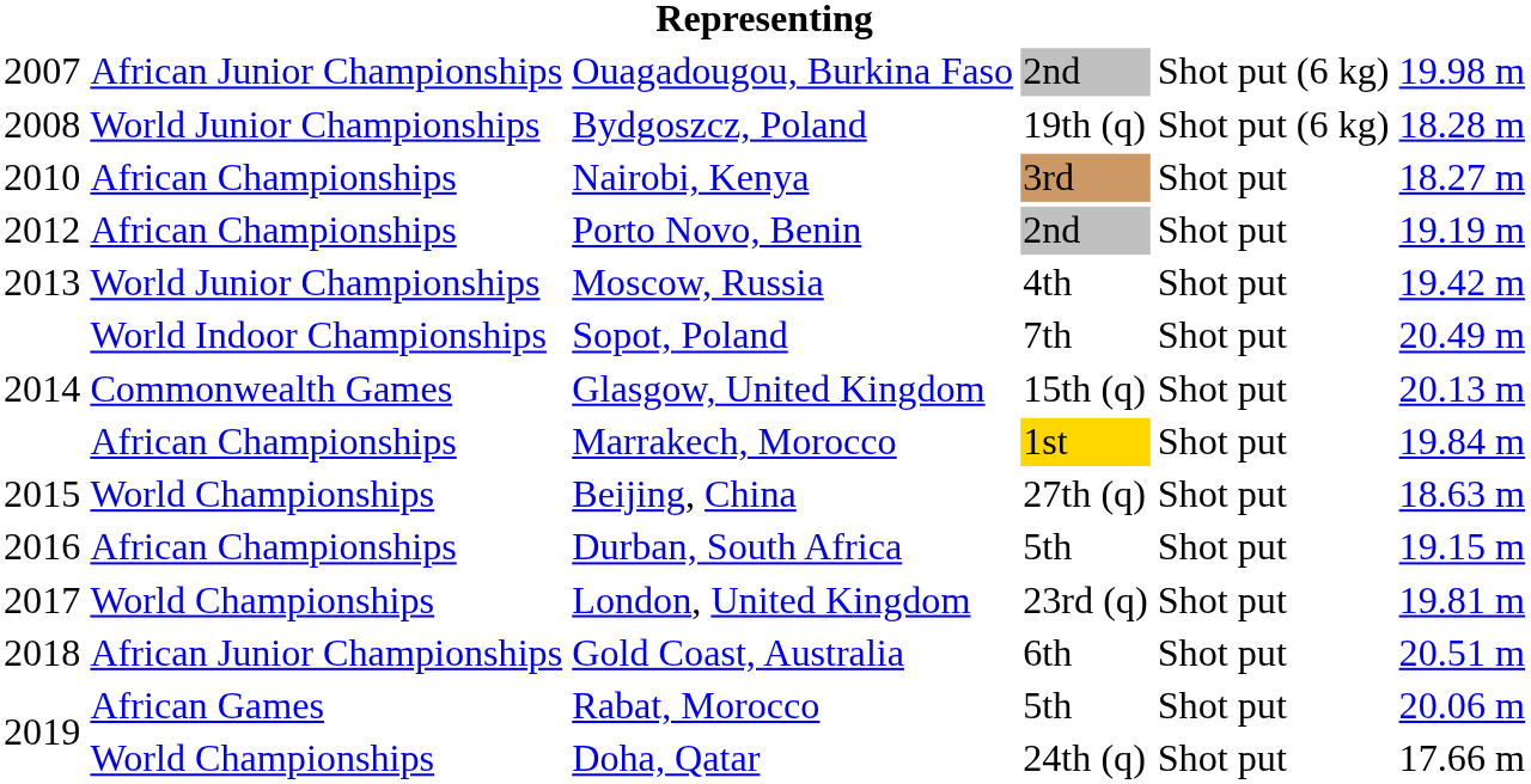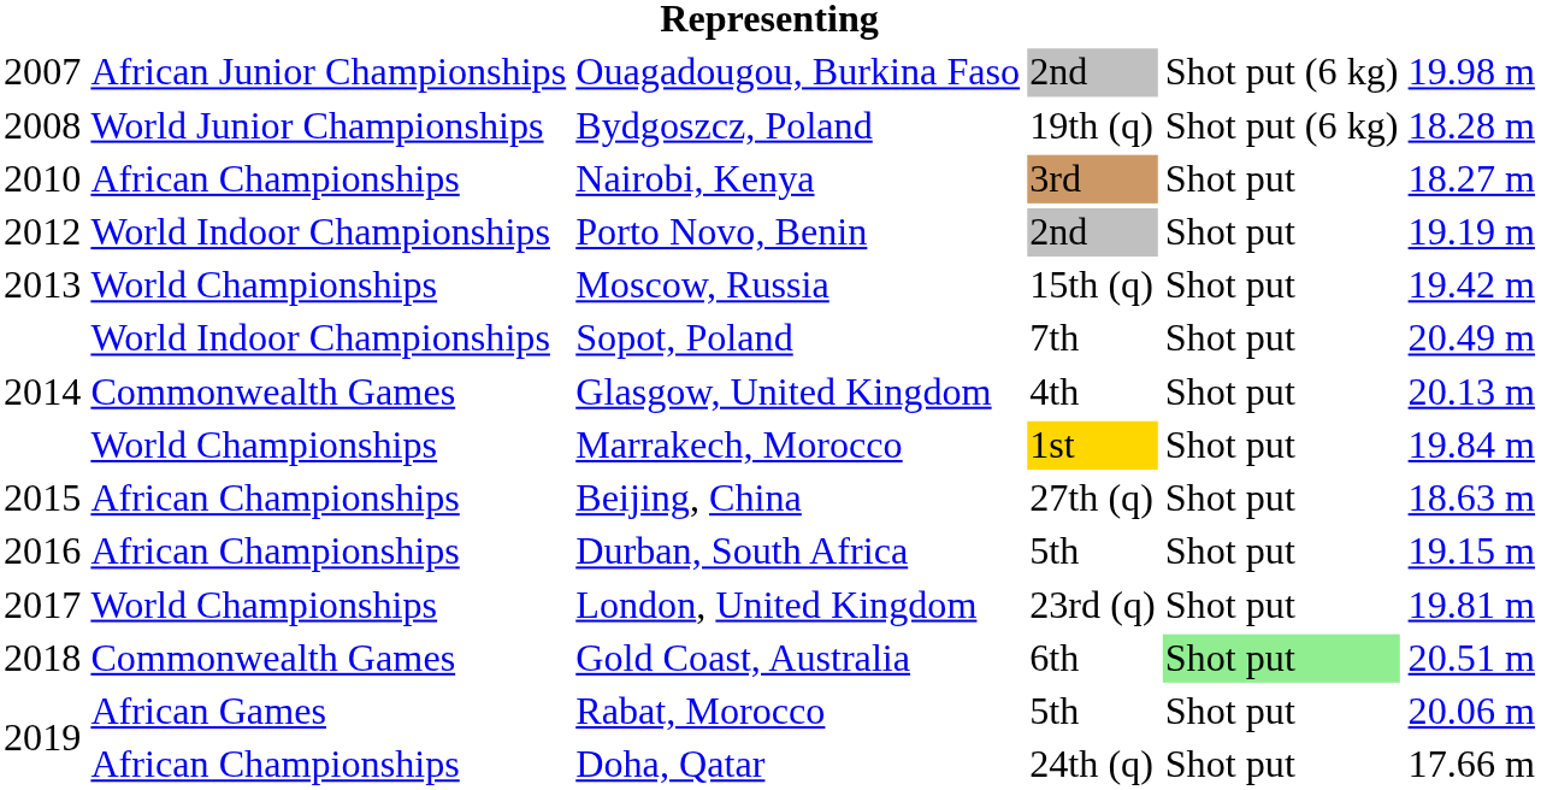 <table>
 <tr>
 <th colspan="6">Representing </th>
 </tr>
 <tr>
 <td>2007</td>
 <td><a href='#'>African Junior Championships</a></td>
 <td><a href='#'>Ouagadougou, Burkina Faso</a></td>
 <td bgcolor=silver>2nd</td>
 <td>Shot put (6 kg)</td>
 <td><a href='#'>19.98 m</a></td>
 </tr>
 <tr>
 <td>2008</td>
 <td><a href='#'>World Junior Championships</a></td>
 <td><a href='#'>Bydgoszcz, Poland</a></td>
 <td>19th (q)</td>
 <td>Shot put (6 kg)</td>
 <td><a href='#'>18.28 m</a></td>
 </tr>
 <tr>
 <td>2010</td>
 <td><a href='#'>African Championships</a></td>
 <td><a href='#'>Nairobi, Kenya</a></td>
 <td bgcolor=cc9966>3rd</td>
 <td>Shot put</td>
 <td><a href='#'>18.27 m</a></td>
 </tr>
 <tr>
 <td>2012</td>
-<td><a href='#'>African Championships</a></td>
+<td><a href='#'>World Indoor Championships</a></td>
 <td><a href='#'>Porto Novo, Benin</a></td>
 <td bgcolor=silver>2nd</td>
 <td>Shot put</td>
 <td><a href='#'>19.19 m</a></td>
 </tr>
 <tr>
 <td>2013</td>
-<td><a href='#'>World Junior Championships</a></td>
+<td><a href='#'>World Championships</a></td>
 <td><a href='#'>Moscow, Russia</a></td>
-<td>4th</td>
+<td>15th (q)</td>
 <td>Shot put</td>
 <td><a href='#'>19.42 m</a></td>
 </tr>
 <tr>
 <td rowspan=3>2014</td>
 <td><a href='#'>World Indoor Championships</a></td>
 <td><a href='#'>Sopot, Poland</a></td>
 <td>7th</td>
 <td>Shot put</td>
 <td><a href='#'>20.49 m</a></td>
 </tr>
 <tr>
 <td><a href='#'>Commonwealth Games</a></td>
 <td><a href='#'>Glasgow, United Kingdom</a></td>
-<td>15th (q)</td>
+<td>4th</td>
 <td>Shot put</td>
 <td><a href='#'>20.13 m</a></td>
 </tr>
 <tr>
-<td><a href='#'>African Championships</a></td>
+<td><a href='#'>World Championships</a></td>
 <td><a href='#'>Marrakech, Morocco</a></td>
 <td bgcolor=gold>1st</td>
 <td>Shot put</td>
 <td><a href='#'>19.84 m</a></td>
 </tr>
 <tr>
 <td>2015</td>
-<td><a href='#'>World Championships</a></td>
+<td><a href='#'>African Championships</a></td>
 <td><a href='#'>Beijing</a>, <a href='#'>China</a></td>
 <td>27th (q)</td>
 <td>Shot put</td>
 <td><a href='#'>18.63 m</a></td>
 </tr>
 <tr>
 <td>2016</td>
 <td><a href='#'>African Championships</a></td>
 <td><a href='#'>Durban, South Africa</a></td>
 <td>5th</td>
 <td>Shot put</td>
 <td><a href='#'>19.15 m</a></td>
 </tr>
 <tr>
 <td>2017</td>
 <td><a href='#'>World Championships</a></td>
 <td><a href='#'>London</a>, <a href='#'>United Kingdom</a></td>
 <td>23rd (q)</td>
 <td>Shot put</td>
 <td><a href='#'>19.81 m</a></td>
 </tr>
 <tr>
 <td>2018</td>
-<td><a href='#'>African Junior Championships</a></td>
+<td><a href='#'>Commonwealth Games</a></td>
 <td><a href='#'>Gold Coast, Australia</a></td>
 <td>6th</td>
-<td>Shot put</td>
+<td style="background: lightgreen;">Shot put</td>
 <td><a href='#'>20.51 m</a></td>
 </tr>
 <tr>
 <td rowspan=2>2019</td>
 <td><a href='#'>African Games</a></td>
 <td><a href='#'>Rabat, Morocco</a></td>
 <td>5th</td>
 <td>Shot put</td>
 <td><a href='#'>20.06 m</a></td>
 </tr>
 <tr>
-<td><a href='#'>World Championships</a></td>
+<td><a href='#'>African Championships</a></td>
 <td><a href='#'>Doha, Qatar</a></td>
 <td>24th (q)</td>
 <td>Shot put</td>
 <td>17.66 m</td>
 </tr>
 </table>
